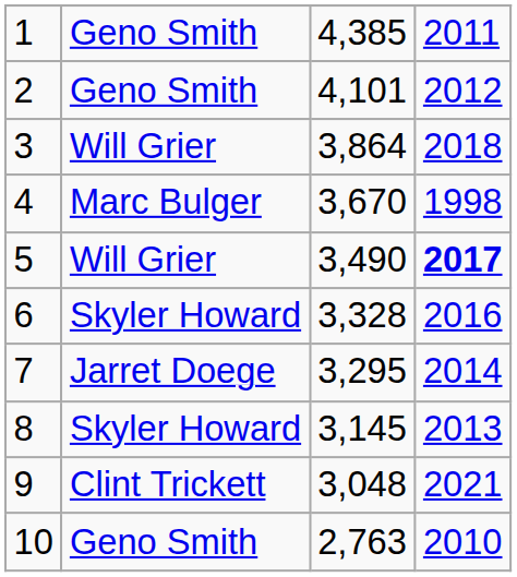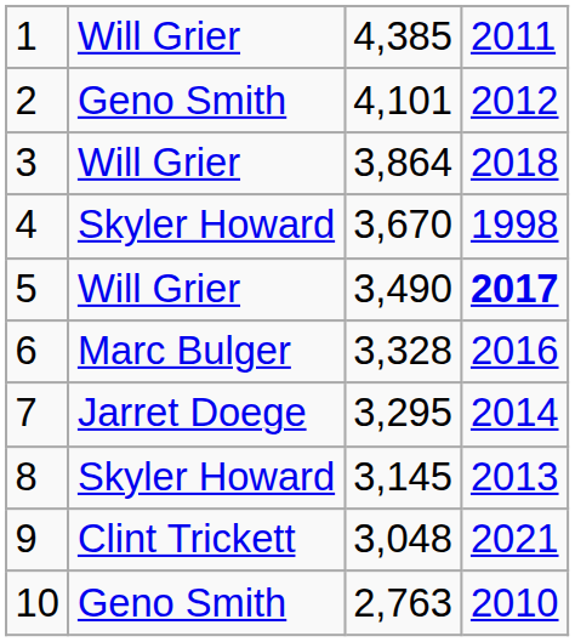 <table class="wikitable">
 <tr>
 </tr>
 <tr>
 <td>1</td>
-<td><a href='#'>Geno Smith</a></td>
+<td><a href='#'>Will Grier</a></td>
 <td>4,385</td>
 <td><a href='#'>2011</a></td>
 </tr>
 <tr>
 <td>2</td>
 <td><a href='#'>Geno Smith</a></td>
 <td>4,101</td>
 <td><a href='#'>2012</a></td>
 </tr>
 <tr>
 <td>3</td>
 <td><a href='#'>Will Grier</a></td>
 <td>3,864</td>
 <td><a href='#'>2018</a></td>
 </tr>
 <tr>
 <td>4</td>
-<td><a href='#'>Marc Bulger</a></td>
+<td><a href='#'>Skyler Howard</a></td>
 <td>3,670</td>
 <td><a href='#'>1998</a></td>
 </tr>
 <tr>
 <td>5</td>
 <td><a href='#'>Will Grier</a></td>
 <td>3,490</td>
 <td><strong><a href='#'>2017</a></strong></td>
 </tr>
 <tr>
 <td>6</td>
-<td><a href='#'>Skyler Howard</a></td>
+<td><a href='#'>Marc Bulger</a></td>
 <td>3,328</td>
 <td><a href='#'>2016</a></td>
 </tr>
 <tr>
 <td>7</td>
 <td><a href='#'>Jarret Doege</a></td>
 <td>3,295</td>
 <td><a href='#'>2014</a></td>
 </tr>
 <tr>
 <td>8</td>
 <td><a href='#'>Skyler Howard</a></td>
 <td>3,145</td>
 <td><a href='#'>2013</a></td>
 </tr>
 <tr>
 <td>9</td>
 <td><a href='#'>Clint Trickett</a></td>
 <td>3,048</td>
 <td><a href='#'>2021</a></td>
 </tr>
 <tr>
 <td>10</td>
 <td><a href='#'>Geno Smith</a></td>
 <td>2,763</td>
 <td><a href='#'>2010</a></td>
 </tr>
 </table>
